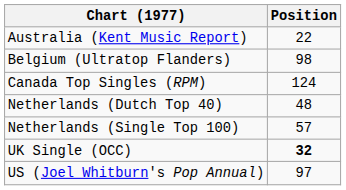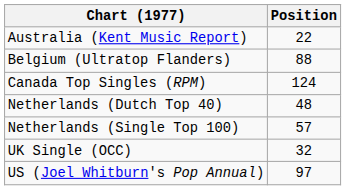 <table class="wikitable sortable">
 <tr>
 <th>Chart (1977)</th>
 <th>Position</th>
 </tr>
 <tr>
 <td align="left">Australia (<a href='#'>Kent Music Report</a>)</td>
 <td style="text-align:center;">22</td>
 </tr>
 <tr>
 <td align="left">Belgium (Ultratop Flanders)</td>
-<td style="text-align:center;">98</td>
+<td style="text-align:center;">88</td>
 </tr>
 <tr>
 <td align="left">Canada Top Singles (<em>RPM</em>)</td>
 <td style="text-align:center;">124</td>
 </tr>
 <tr>
 <td align="left">Netherlands (Dutch Top 40)</td>
 <td style="text-align:center;">48</td>
 </tr>
 <tr>
 <td align="left">Netherlands (Single Top 100)</td>
 <td style="text-align:center;">57</td>
 </tr>
 <tr>
 <td align="left">UK Single (OCC)</td>
-<td style="text-align:center;"><strong>32</strong></td>
+<td style="text-align:center;">32</td>
 </tr>
 <tr>
 <td>US (<a href='#'>Joel Whitburn</a>'s <em>Pop Annual</em>)</td>
 <td style="text-align:center;">97</td>
 </tr>
 </table>
